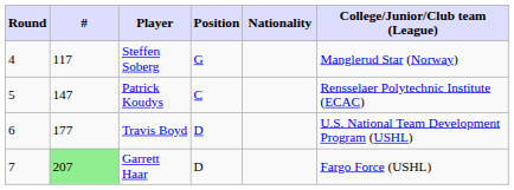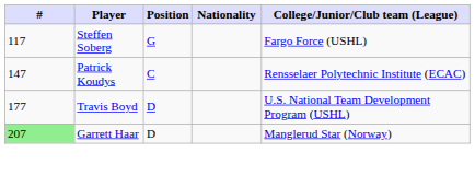 <table class="wikitable">
 <tr>
-<th style="background:#ddf; width:5%;">Round</th>
 <th style="background:#ddf; width:15%;">#</th>
 <th style="background:#ddf; width:15%;">Player</th>
 <th style="background:#ddf; width:10%;">Position</th>
 <th style="background:#ddf; width:15%;">Nationality</th>
 <th style="background:#ddf; width:100%;">College/Junior/Club team (League)</th>
 </tr>
 <tr>
-<td>4</td>
 <td>117</td>
 <td><a href='#'>Steffen Soberg</a></td>
 <td><a href='#'>G</a></td>
 <td></td>
-<td><a href='#'>Manglerud Star</a> (<a href='#'>Norway</a>)</td>
+<td><a href='#'>Fargo Force</a> (USHL)</td>
 </tr>
 <tr>
-<td>5</td>
 <td>147</td>
 <td><a href='#'>Patrick Koudys</a></td>
 <td><a href='#'>C</a></td>
 <td></td>
 <td><a href='#'>Rensselaer Polytechnic Institute</a> (<a href='#'>ECAC</a>)</td>
 </tr>
 <tr>
-<td>6</td>
 <td>177</td>
 <td><a href='#'>Travis Boyd</a></td>
 <td><a href='#'>D</a></td>
 <td></td>
 <td><a href='#'>U.S. National Team Development Program</a> (<a href='#'>USHL</a>)</td>
 </tr>
 <tr>
-<td>7</td>
 <td style="background: lightgreen;">207</td>
 <td><a href='#'>Garrett Haar</a></td>
 <td>D</td>
 <td></td>
-<td><a href='#'>Fargo Force</a> (USHL)</td>
+<td><a href='#'>Manglerud Star</a> (<a href='#'>Norway</a>)</td>
 </tr>
 </table>
